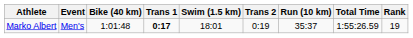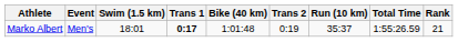 <table class="wikitable" style="font-size:90%">
 <tr>
 <th>Athlete</th>
 <th>Event</th>
+<th>Swim (1.5 km)</th>
+<th>Trans 1</th>
 <th>Bike (40 km)</th>
-<th>Trans 1</th>
-<th>Swim (1.5 km)</th>
 <th>Trans 2</th>
 <th>Run (10 km)</th>
 <th>Total Time</th>
 <th>Rank</th>
 </tr>
 <tr align=center>
 <td align=left><a href='#'>Marko Albert</a></td>
 <td align=left><a href='#'>Men's</a></td>
+<td>18:01</td>
+<td><strong>0:17</strong></td>
 <td>1:01:48</td>
-<td><strong>0:17</strong></td>
-<td>18:01</td>
 <td>0:19</td>
 <td>35:37</td>
 <td>1:55:26.59</td>
-<td>19</td>
+<td>21</td>
 </tr>
 </table>
